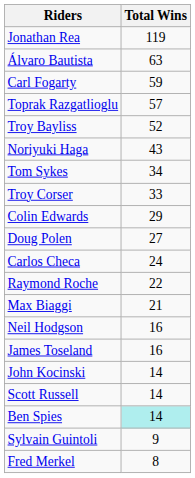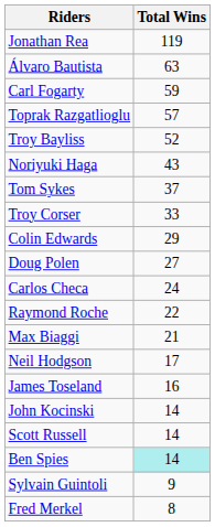 <table class="wikitable" style="font-size:95%; text-align:center;">
 <tr>
 <th>Riders</th>
 <th>Total Wins</th>
 </tr>
 <tr>
 <td align="left"> <a href='#'>Jonathan Rea</a></td>
 <td>119</td>
 </tr>
 <tr>
 <td align="left"> <a href='#'>Álvaro Bautista</a></td>
 <td>63</td>
 </tr>
 <tr>
 <td align="left"> <a href='#'>Carl Fogarty</a></td>
 <td>59</td>
 </tr>
 <tr>
 <td align="left"> <a href='#'>Toprak Razgatlioglu</a></td>
 <td>57</td>
 </tr>
 <tr>
 <td align="left"> <a href='#'>Troy Bayliss</a></td>
 <td>52</td>
 </tr>
 <tr>
 <td align="left"> <a href='#'>Noriyuki Haga</a></td>
 <td>43</td>
 </tr>
 <tr>
 <td align="left"> <a href='#'>Tom Sykes</a></td>
-<td>34</td>
+<td>37</td>
 </tr>
 <tr>
 <td align="left"> <a href='#'>Troy Corser</a></td>
 <td>33</td>
 </tr>
 <tr>
 <td align="left"> <a href='#'>Colin Edwards</a></td>
 <td>29</td>
 </tr>
 <tr>
 <td align="left"> <a href='#'>Doug Polen</a></td>
 <td>27</td>
 </tr>
 <tr>
 <td align="left"> <a href='#'>Carlos Checa</a></td>
 <td>24</td>
 </tr>
 <tr>
 <td align="left"> <a href='#'>Raymond Roche</a></td>
 <td>22</td>
 </tr>
 <tr>
 <td align="left"> <a href='#'>Max Biaggi</a></td>
 <td>21</td>
 </tr>
 <tr>
 <td align="left"> <a href='#'>Neil Hodgson</a></td>
-<td>16</td>
+<td>17</td>
 </tr>
 <tr>
 <td align="left"> <a href='#'>James Toseland</a></td>
 <td>16</td>
 </tr>
 <tr>
 <td align="left"> <a href='#'>John Kocinski</a></td>
 <td>14</td>
 </tr>
 <tr>
 <td align="left"> <a href='#'>Scott Russell</a></td>
 <td>14</td>
 </tr>
 <tr>
 <td align="left"> <a href='#'>Ben Spies</a></td>
 <td style="background: paleturquoise;">14</td>
 </tr>
 <tr>
 <td align="left"> <a href='#'>Sylvain Guintoli</a></td>
 <td>9</td>
 </tr>
 <tr>
 <td align="left"> <a href='#'>Fred Merkel</a></td>
 <td>8</td>
 </tr>
 </table>
